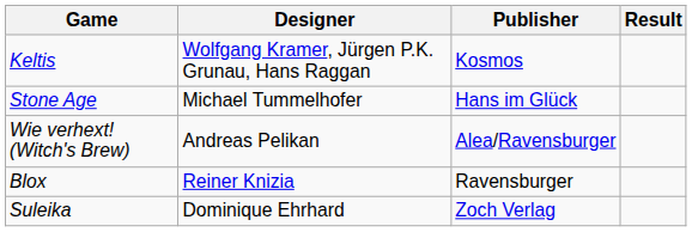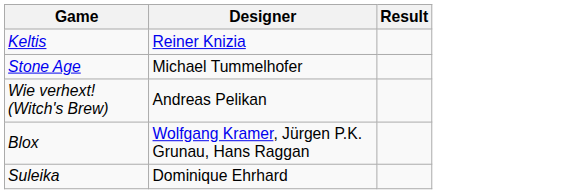 <table class="wikitable">
 <tr>
 <th style="width:140px;">Game</th>
 <th style="width:225px;">Designer</th>
-<th style="width:120px;">Publisher</th>
 <th>Result</th>
 </tr>
 <tr>
 <td><em><a href='#'>Keltis</a></em></td>
-<td><a href='#'>Wolfgang Kramer</a>, Jürgen P.K. Grunau, Hans Raggan</td>
-<td><a href='#'>Kosmos</a></td>
+<td><a href='#'>Reiner Knizia</a></td>
 <td></td>
 </tr>
 <tr>
 <td><a href='#'><em>Stone Age</em></a></td>
 <td>Michael Tummelhofer</td>
-<td><a href='#'>Hans im Glück</a></td>
 <td></td>
 </tr>
 <tr>
 <td><em>Wie verhext! (Witch's Brew)</em></td>
 <td>Andreas Pelikan</td>
-<td><a href='#'>Alea</a>/<a href='#'>Ravensburger</a></td>
 <td></td>
 </tr>
 <tr>
 <td><em>Blox</em></td>
-<td><a href='#'>Reiner Knizia</a></td>
-<td>Ravensburger</td>
+<td><a href='#'>Wolfgang Kramer</a>, Jürgen P.K. Grunau, Hans Raggan</td>
 <td></td>
 </tr>
 <tr>
 <td><em>Suleika</em></td>
 <td>Dominique Ehrhard</td>
-<td><a href='#'>Zoch Verlag</a></td>
 <td></td>
 </tr>
 </table>
